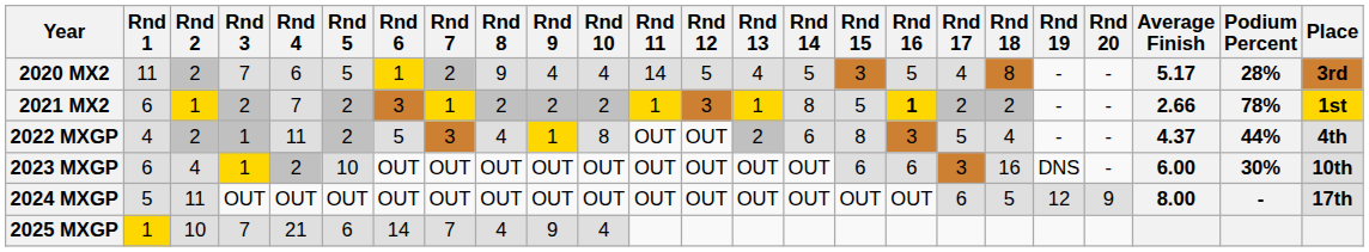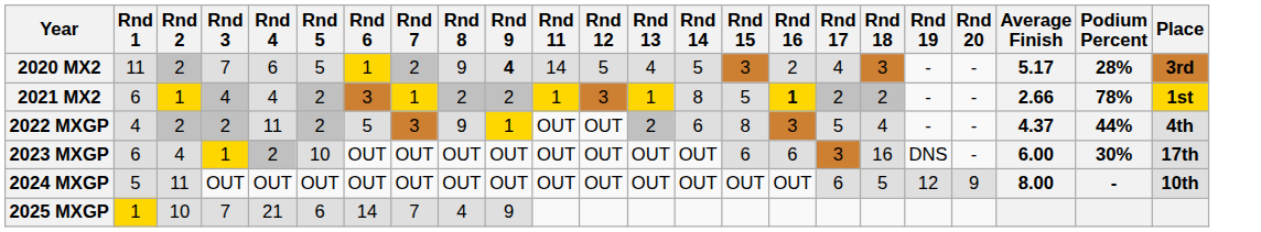 <table class="wikitable" style="font-size: 85%; text-align:center">
 <tr valign="top">
 <th valign="middle">Year</th>
 <th>Rnd<br>1</th>
 <th>Rnd<br>2</th>
 <th>Rnd<br>3</th>
 <th>Rnd<br>4</th>
 <th>Rnd<br>5</th>
 <th>Rnd<br>6</th>
 <th>Rnd<br>7</th>
 <th>Rnd<br>8</th>
 <th>Rnd<br>9</th>
-<th>Rnd<br>10</th>
 <th>Rnd<br>11</th>
 <th>Rnd<br>12</th>
 <th>Rnd<br>13</th>
 <th>Rnd<br>14</th>
 <th>Rnd<br>15</th>
 <th>Rnd<br>16</th>
 <th>Rnd<br>17</th>
 <th>Rnd<br>18</th>
 <th>Rnd<br>19</th>
 <th>Rnd<br>20</th>
 <th valign="middle">Average<br>Finish</th>
 <th valign="middle">Podium<br>Percent</th>
 <th valign="middle">Place</th>
 </tr>
 <tr>
 <th>2020 MX2</th>
 <td style="background:#dfdfdf;">11</td>
 <td style="background: silver;">2</td>
 <td style="background:#dfdfdf;">7</td>
 <td style="background:#dfdfdf;">6</td>
 <td style="background:#dfdfdf;">5</td>
 <td style="background: gold;">1</td>
 <td style="background: silver;">2</td>
 <td style="background:#dfdfdf;">9</td>
-<td style="background:#dfdfdf;">4</td>
-<td style="background:#dfdfdf;">4</td>
+<td style="background:#dfdfdf;"><strong>4</strong></td>
 <td style="background:#dfdfdf;">14</td>
 <td style="background:#dfdfdf;">5</td>
 <td style="background:#dfdfdf;">4</td>
 <td style="background:#dfdfdf;">5</td>
 <td style="background:#CD7F32;">3</td>
-<td style="background:#dfdfdf;">5</td>
+<td style="background:#dfdfdf;">2</td>
 <td style="background:#dfdfdf;">4</td>
-<td style="background:#CD7F32;">8</td>
+<td style="background:#CD7F32;">3</td>
 <td>-</td>
 <td>-</td>
 <th>5.17</th>
 <th>28%</th>
 <th style="background:#CD7F32;">3rd</th>
 </tr>
 <tr>
 <th>2021 MX2</th>
 <td style="background:#dfdfdf;">6</td>
 <td style="background: gold;">1</td>
-<td style="background: silver;">2</td>
-<td style="background:#dfdfdf;">7</td>
+<td style="background: silver;">4</td>
+<td style="background:#dfdfdf;">4</td>
 <td style="background: silver;">2</td>
 <td style="background:#CD7F32;">3</td>
 <td style="background: gold;">1</td>
-<td style="background: silver;">2</td>
 <td style="background: silver;">2</td>
 <td style="background: silver;">2</td>
 <td style="background: gold;">1</td>
 <td style="background:#CD7F32;">3</td>
 <td style="background: gold;">1</td>
 <td style="background:#dfdfdf;">8</td>
 <td style="background:#dfdfdf;">5</td>
 <td style="background: gold;"><strong>1</strong></td>
 <td style="background: silver;">2</td>
 <td style="background: silver;">2</td>
 <td>-</td>
 <td>-</td>
 <th>2.66</th>
 <th>78%</th>
 <th style="background: gold;">1st</th>
 </tr>
 <tr>
 <th>2022 MXGP</th>
 <td style="background:#dfdfdf;">4</td>
 <td style="background: silver;">2</td>
-<td style="background: silver;">1</td>
+<td style="background: silver;">2</td>
 <td style="background:#dfdfdf;">11</td>
 <td style="background: silver;">2</td>
 <td style="background:#dfdfdf;">5</td>
 <td style="background:#CD7F32;">3</td>
-<td style="background:#dfdfdf;">4</td>
+<td style="background:#dfdfdf;">9</td>
 <td style="background: gold;">1</td>
-<td style="background:#dfdfdf;">8</td>
 <td>OUT</td>
 <td>OUT</td>
 <td style="background: silver;">2</td>
 <td style="background:#dfdfdf;">6</td>
 <td style="background:#dfdfdf;">8</td>
 <td style="background:#CD7F32;">3</td>
 <td style="background:#dfdfdf;">5</td>
 <td style="background:#dfdfdf;">4</td>
 <td>-</td>
 <td>-</td>
 <th>4.37</th>
 <th>44%</th>
 <th style="background:#dfdfdf;">4th</th>
 </tr>
 <tr>
 <th>2023 MXGP</th>
 <td style="background:#dfdfdf;">6</td>
 <td style="background:#dfdfdf;">4</td>
 <td style="background: gold;">1</td>
 <td style="background: silver;">2</td>
 <td style="background:#dfdfdf;">10</td>
 <td>OUT</td>
 <td>OUT</td>
 <td>OUT</td>
 <td>OUT</td>
 <td>OUT</td>
 <td>OUT</td>
 <td>OUT</td>
 <td>OUT</td>
-<td>OUT</td>
 <td style="background:#dfdfdf;">6</td>
 <td style="background:#dfdfdf;">6</td>
 <td style="background:#CD7F32;">3</td>
 <td style="background:#dfdfdf;">16</td>
 <td>DNS</td>
 <td>-</td>
 <th>6.00</th>
 <th>30%</th>
-<th style="background:#dfdfdf;">10th</th>
+<th style="background:#dfdfdf;">17th</th>
 </tr>
 <tr>
 <th>2024 MXGP</th>
 <td style="background:#dfdfdf;">5</td>
 <td style="background:#dfdfdf;">11</td>
-<td>OUT</td>
 <td>OUT</td>
 <td>OUT</td>
 <td>OUT</td>
 <td>OUT</td>
 <td>OUT</td>
 <td>OUT</td>
 <td>OUT</td>
 <td>OUT</td>
 <td>OUT</td>
 <td>OUT</td>
 <td>OUT</td>
 <td>OUT</td>
 <td>OUT</td>
 <td style="background:#dfdfdf;">6</td>
 <td style="background:#dfdfdf;">5</td>
 <td style="background:#dfdfdf;">12</td>
 <td style="background:#dfdfdf;">9</td>
 <th>8.00</th>
 <th>-</th>
-<th style="background:#dfdfdf;">17th</th>
+<th style="background:#dfdfdf;">10th</th>
 </tr>
 <tr>
 <th>2025 MXGP</th>
 <td style="background: gold;">1</td>
 <td style="background:#dfdfdf;">10</td>
 <td style="background:#dfdfdf;">7</td>
 <td style="background:#dfdfdf;">21</td>
 <td style="background:#dfdfdf;">6</td>
 <td style="background:#dfdfdf;">14</td>
 <td style="background:#dfdfdf;">7</td>
 <td style="background:#dfdfdf;">4</td>
 <td style="background:#dfdfdf;">9</td>
-<td style="background:#dfdfdf;">4</td>
 <td></td>
 <td></td>
 <td></td>
 <td></td>
 <td></td>
 <td></td>
 <td></td>
 <td></td>
 <td></td>
 <td></td>
 <th></th>
 <th></th>
 <th></th>
 </tr>
 </table>
